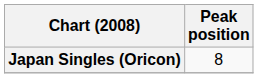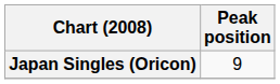 <table class="wikitable plainrowheaders">
 <tr>
 <th>Chart (2008)</th>
 <th>Peak<br>position</th>
 </tr>
 <tr>
 <th scope="row">Japan Singles (Oricon)</th>
-<td style="text-align:center;">8</td>
+<td style="text-align:center;">9</td>
 </tr>
 <tr>
 </tr>
 </table>
